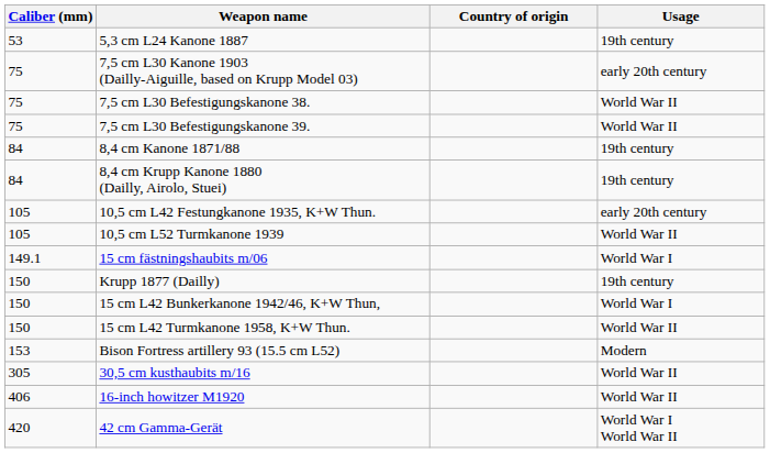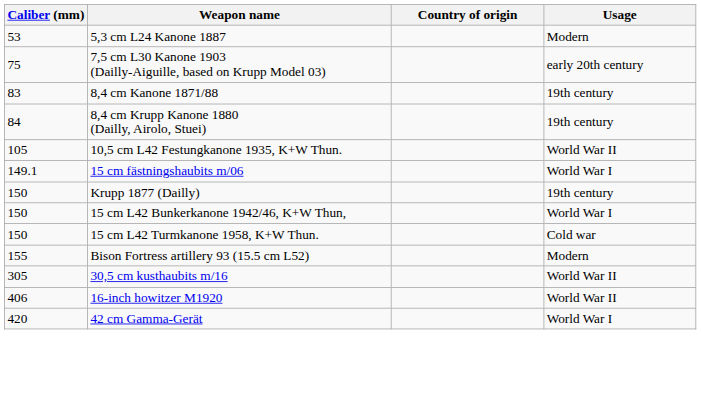 <table class="wikitable sortable" style="font-size:100%;">
 <tr>
 <th width="12%"><a href='#'>Caliber</a> (mm)</th>
 <th width="44%">Weapon name</th>
 <th width="22%">Country of origin</th>
 <th width="22%">Usage</th>
 </tr>
 <tr>
 <td>53</td>
 <td>5,3 <abbr>cm</abbr> L24 Kanone 1887</td>
 <td></td>
-<td>19th century</td>
+<td>Modern</td>
 </tr>
 <tr>
 <td>75</td>
 <td>7,5 <abbr>cm L30</abbr> Kanone 1903<br>(Dailly-Aiguille, based on Krupp Model 03)</td>
 <td></td>
 <td>early 20th century</td>
 </tr>
 <tr>
-<td>75</td>
-<td>7,5 <abbr>cm</abbr> L30 Befestigungskanone 38.</td>
-<td></td>
-<td>World War II</td>
-</tr>
-<tr>
-<td>75</td>
-<td>7,5 <abbr>cm</abbr> L30 Befestigungskanone 39.</td>
-<td></td>
-<td>World War II</td>
-</tr>
-<tr>
-<td>84</td>
+<td>83</td>
 <td>8,4 <abbr>cm</abbr> Kanone 1871/88</td>
 <td></td>
 <td>19th century</td>
 </tr>
 <tr>
 <td>84</td>
 <td>8,4 cm Krupp Kanone 1880<br>(Dailly, Airolo, Stuei)</td>
 <td></td>
 <td>19th century</td>
 </tr>
 <tr>
 <td>105</td>
 <td>10,5 <abbr>cm L42</abbr> Festungkanone 1935, K+W Thun.</td>
-<td></td>
-<td>early 20th century</td>
-</tr>
-<tr>
-<td>105</td>
-<td>10,5 <abbr>cm</abbr> L52 Turmkanone 1939</td>
 <td></td>
 <td>World War II</td>
 </tr>
 <tr>
 <td>149.1</td>
 <td><a href='#'>15 cm fästningshaubits m/06</a></td>
 <td></td>
 <td>World War I</td>
 </tr>
 <tr>
 <td>150</td>
 <td>Krupp 1877 (Dailly) </td>
 <td></td>
 <td>19th century</td>
 </tr>
 <tr>
 <td>150</td>
 <td>15 <abbr>cm L42</abbr> Bunkerkanone 1942/46, K+W Thun,</td>
 <td></td>
 <td>World War I</td>
 </tr>
 <tr>
 <td>150</td>
 <td>15 <abbr>cm L42</abbr> Turmkanone 1958, K+W Thun.</td>
 <td></td>
-<td>World War II</td>
+<td>Cold war</td>
 </tr>
 <tr>
-<td>153</td>
+<td>155</td>
 <td>Bison Fortress artillery 93 (15.5 cm L52)</td>
 <td></td>
 <td>Modern</td>
 </tr>
 <tr>
 <td>305</td>
 <td><a href='#'>30,5 cm kusthaubits m/16</a></td>
 <td></td>
 <td>World War II</td>
 </tr>
 <tr>
 <td>406</td>
 <td><a href='#'>16-inch howitzer M1920</a></td>
 <td></td>
 <td>World War II</td>
 </tr>
 <tr>
 <td>420</td>
 <td><a href='#'>42 cm Gamma-Gerät</a></td>
 <td></td>
-<td>World War I<br>World War II</td>
+<td>World War I</td>
 </tr>
 </table>
